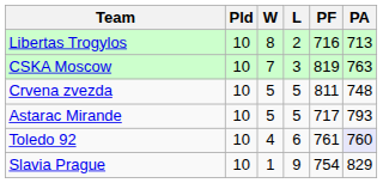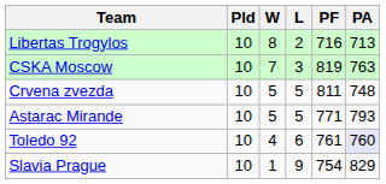 <table class="wikitable" style="text-align:center">
 <tr>
 <th width=220>Team</th>
 <th width=20>Pld</th>
 <th width=20>W</th>
 <th width=20>L</th>
 <th width=20>PF</th>
 <th width=20>PA</th>
 </tr>
 <tr bgcolor="#ccffcc">
 <td align="left"> <a href='#'>Libertas Trogylos</a></td>
 <td>10</td>
 <td>8</td>
 <td>2</td>
 <td>716</td>
 <td>713</td>
 </tr>
 <tr bgcolor="#ccffcc">
 <td align="left"> <a href='#'>CSKA Moscow</a></td>
 <td>10</td>
 <td>7</td>
 <td>3</td>
 <td>819</td>
 <td>763</td>
 </tr>
 <tr>
 <td align="left"> <a href='#'>Crvena zvezda</a></td>
 <td>10</td>
 <td>5</td>
 <td>5</td>
 <td>811</td>
 <td>748</td>
 </tr>
 <tr>
 <td align="left"> <a href='#'>Astarac Mirande</a></td>
 <td>10</td>
 <td>5</td>
 <td>5</td>
-<td>717</td>
+<td>771</td>
 <td>793</td>
 </tr>
 <tr>
 <td align="left"> <a href='#'>Toledo 92</a></td>
 <td>10</td>
 <td>4</td>
 <td>6</td>
 <td>761</td>
 <td style="background: lavender;">760</td>
 </tr>
 <tr>
 <td align="left"> <a href='#'>Slavia Prague</a></td>
 <td>10</td>
 <td>1</td>
 <td>9</td>
 <td>754</td>
 <td>829</td>
 </tr>
 </table>
